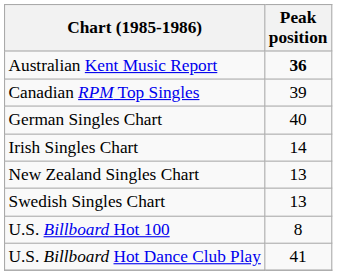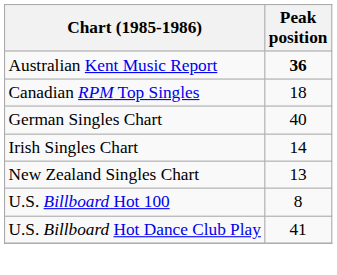 <table class="wikitable sortable">
 <tr>
 <th>Chart (1985-1986)</th>
 <th>Peak<br>position</th>
 </tr>
 <tr>
 <td>Australian <a href='#'>Kent Music Report</a></td>
 <td align="center"><strong>36</strong></td>
 </tr>
 <tr>
 <td align="left">Canadian <a href='#'><em>RPM</em> Top Singles</a></td>
-<td align="center">39</td>
+<td align="center">18</td>
 </tr>
 <tr>
 <td>German Singles Chart</td>
 <td align="center">40</td>
 </tr>
 <tr>
 <td>Irish Singles Chart</td>
 <td align="center">14</td>
 </tr>
 <tr>
 <td>New Zealand Singles Chart</td>
 <td align="center">13</td>
 </tr>
 <tr>
-<td>Swedish Singles Chart</td>
-<td align="center">13</td>
-</tr>
-<tr>
 <td>U.S. <a href='#'><em>Billboard</em> Hot 100</a></td>
 <td align="center">8</td>
 </tr>
 <tr>
 <td>U.S. <em>Billboard</em> <a href='#'>Hot Dance Club Play</a></td>
 <td align="center">41</td>
 </tr>
 <tr>
 </tr>
 </table>
